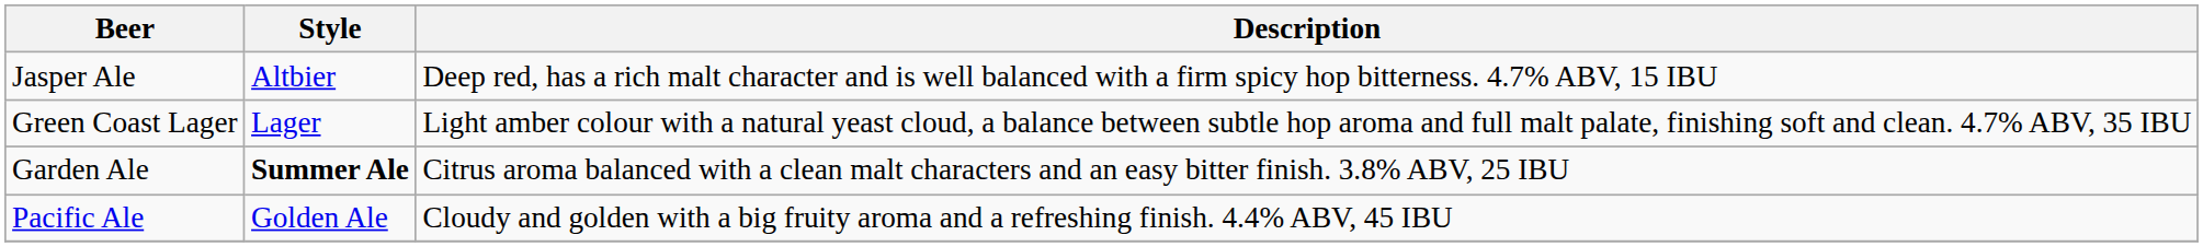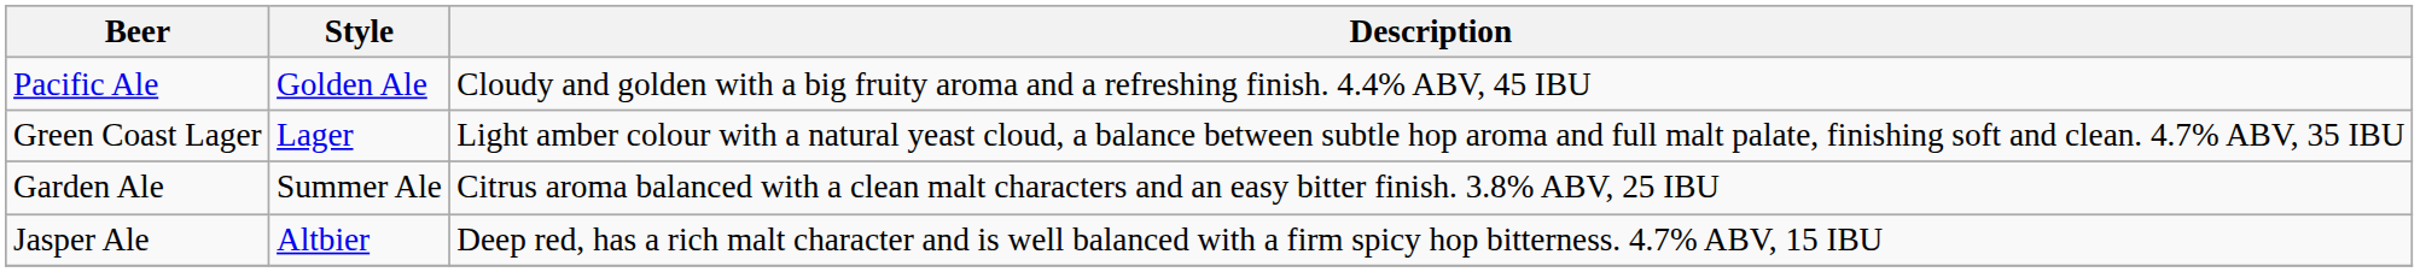 <table class="wikitable">
 <tr>
 <th>Beer</th>
 <th>Style</th>
 <th>Description</th>
 </tr>
 <tr>
-<td>Jasper Ale</td>
-<td><a href='#'>Altbier</a></td>
-<td>Deep red, has a rich malt character and is well balanced with a firm spicy hop bitterness. 4.7% ABV, 15 IBU</td>
+<td><a href='#'>Pacific Ale</a></td>
+<td><a href='#'>Golden Ale</a></td>
+<td>Cloudy and golden with a big fruity aroma and a refreshing finish. 4.4% ABV, 45 IBU</td>
 </tr>
 <tr>
 <td>Green Coast Lager</td>
 <td><a href='#'>Lager</a></td>
 <td>Light amber colour with a natural yeast cloud, a balance between subtle hop aroma and full malt palate, finishing soft and clean. 4.7% ABV, 35 IBU</td>
 </tr>
 <tr>
 <td>Garden Ale</td>
-<td><strong>Summer Ale</strong></td>
+<td>Summer Ale</td>
 <td>Citrus aroma balanced with a clean malt characters and an easy bitter finish. 3.8% ABV, 25 IBU</td>
 </tr>
 <tr>
-<td><a href='#'>Pacific Ale</a></td>
-<td><a href='#'>Golden Ale</a></td>
-<td>Cloudy and golden with a big fruity aroma and a refreshing finish. 4.4% ABV, 45 IBU</td>
+<td>Jasper Ale</td>
+<td><a href='#'>Altbier</a></td>
+<td>Deep red, has a rich malt character and is well balanced with a firm spicy hop bitterness. 4.7% ABV, 15 IBU</td>
 </tr>
 <tr>
 </tr>
 </table>
